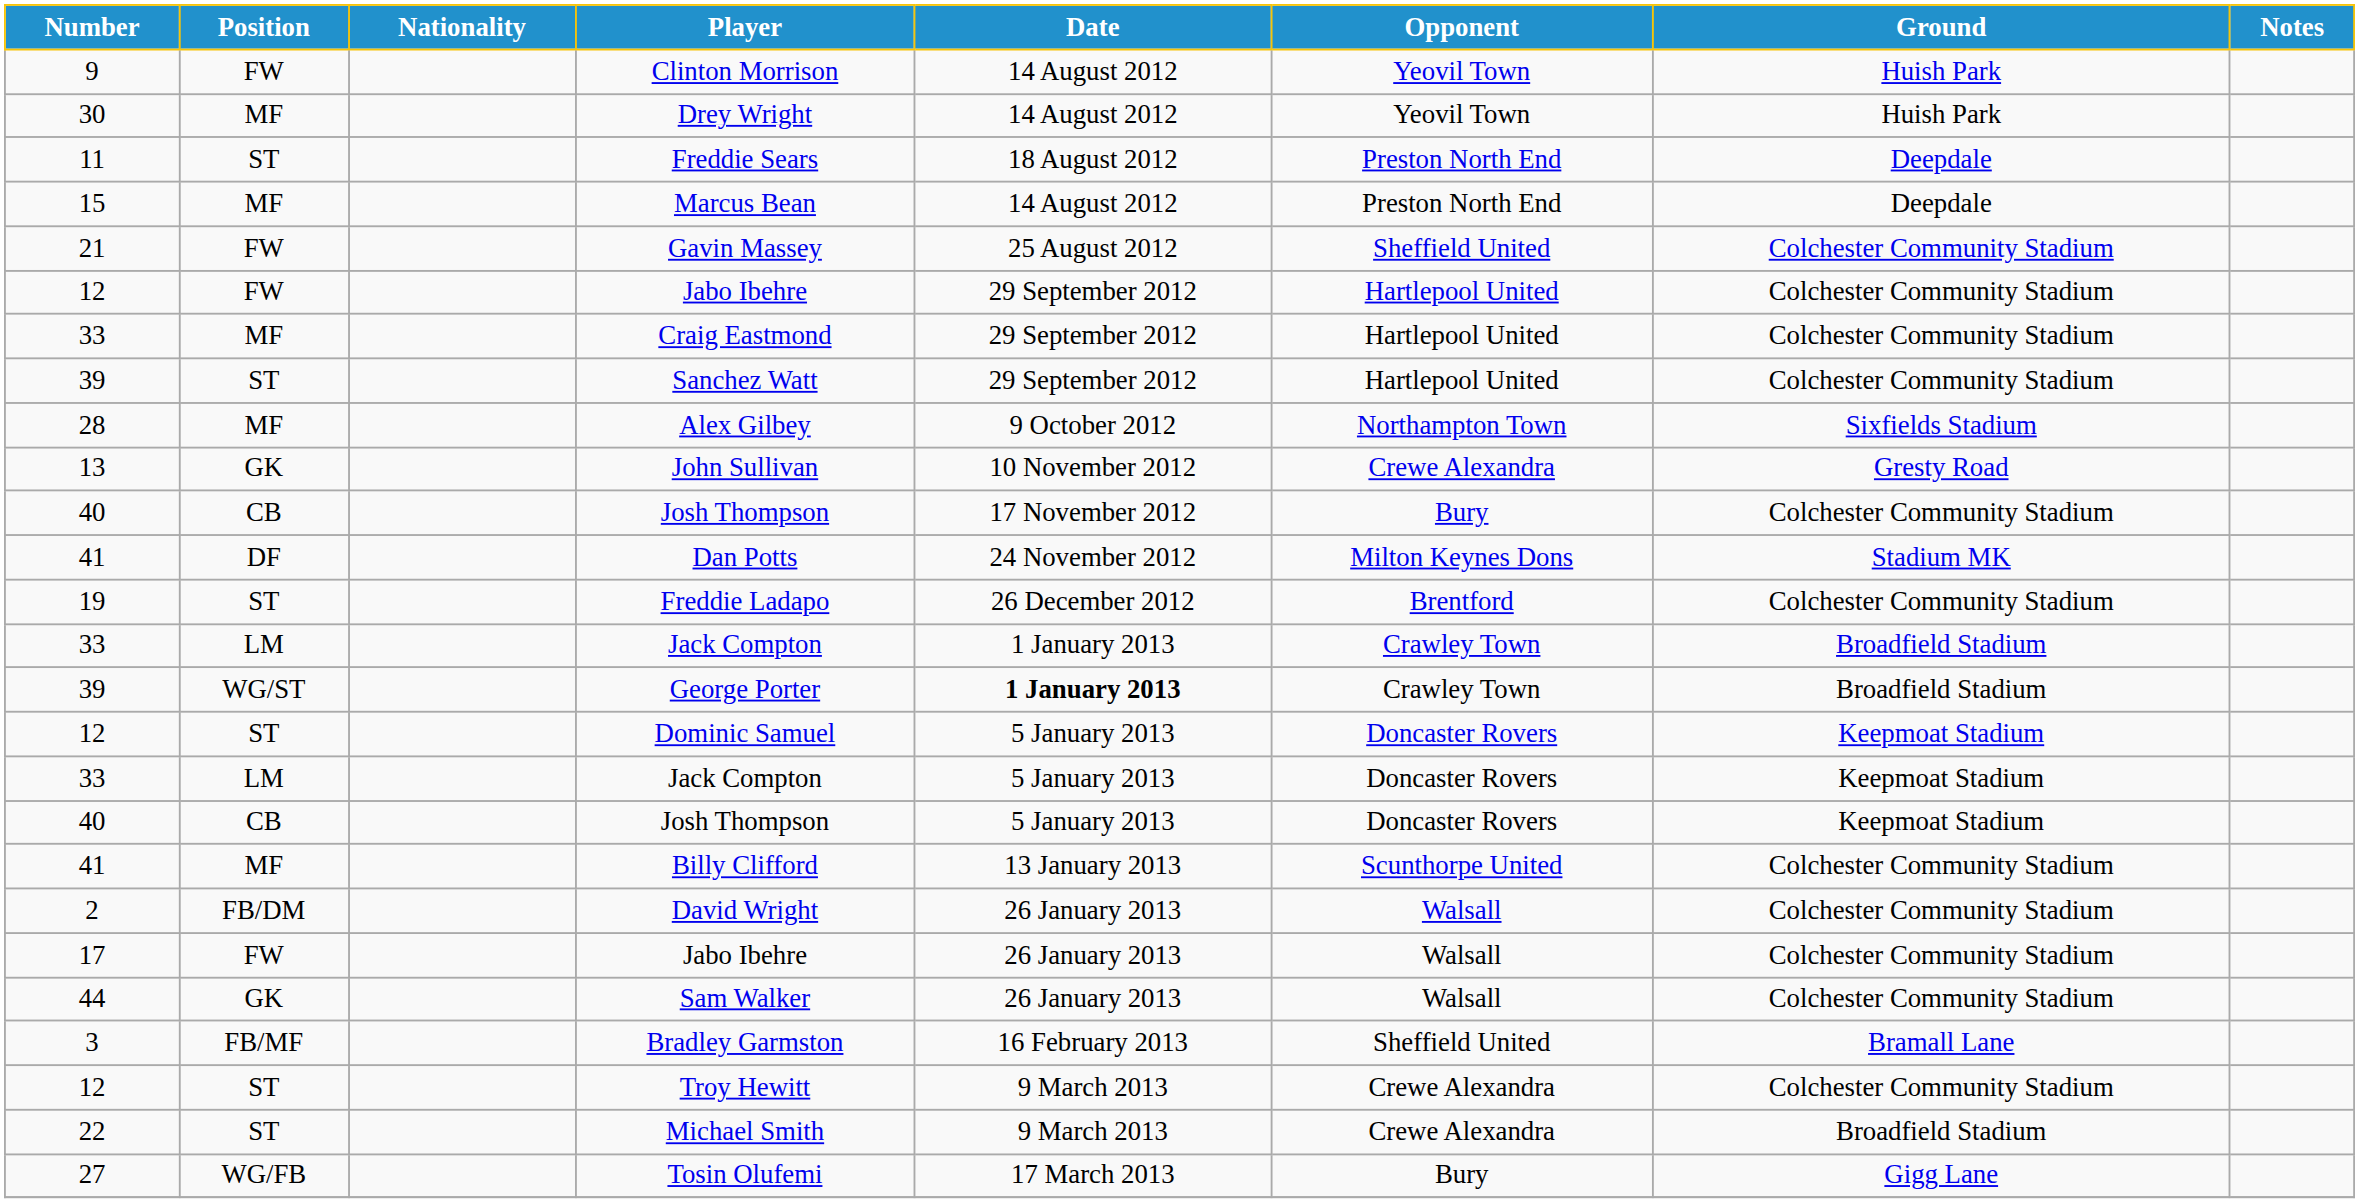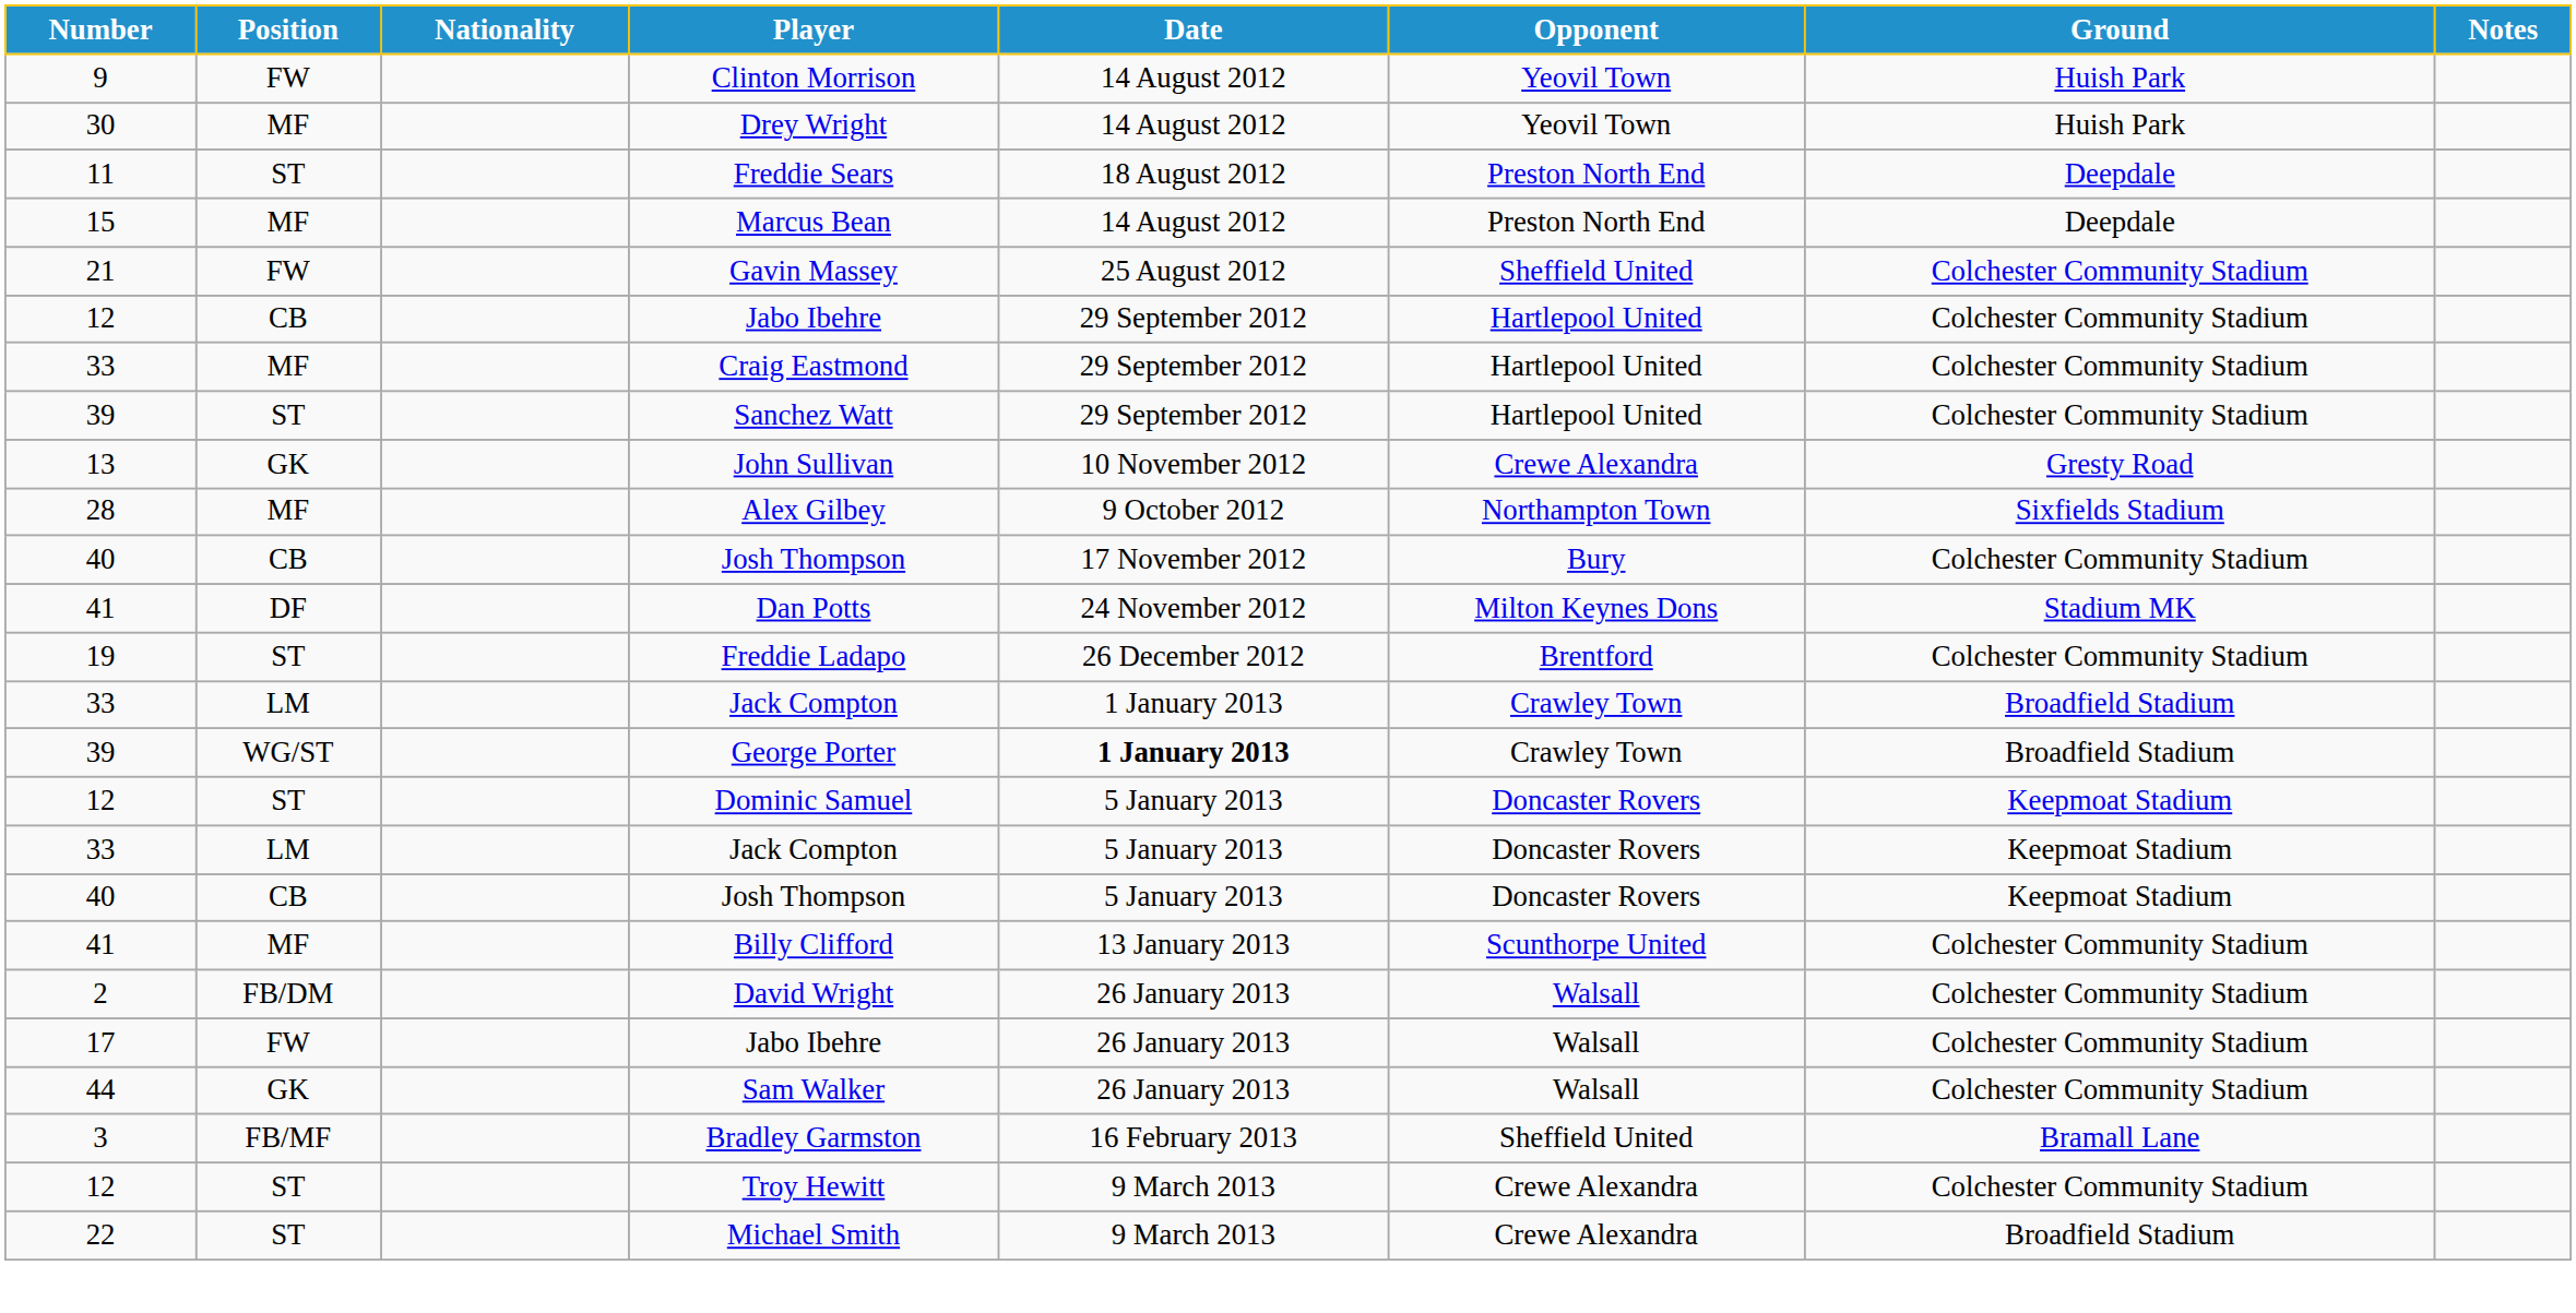 <table class="wikitable" style="text-align:center; font-size:90%; width:100%;">
 <tr>
 <th style="background:#2191CC; color:white; border:1px solid #F7C408; text-align:center;">Number</th>
 <th style="background:#2191CC; color:white; border:1px solid #F7C408; text-align:center;">Position</th>
 <th style="background:#2191CC; color:white; border:1px solid #F7C408; text-align:center;">Nationality</th>
 <th style="background:#2191CC; color:white; border:1px solid #F7C408; text-align:center;">Player</th>
 <th style="background:#2191CC; color:white; border:1px solid #F7C408; text-align:center;">Date</th>
 <th style="background:#2191CC; color:white; border:1px solid #F7C408; text-align:center;">Opponent</th>
 <th style="background:#2191CC; color:white; border:1px solid #F7C408; text-align:center;">Ground</th>
 <th style="background:#2191CC; color:white; border:1px solid #F7C408; text-align:center;">Notes</th>
 </tr>
 <tr>
 <td>9</td>
 <td>FW</td>
 <td></td>
 <td><a href='#'>Clinton Morrison</a></td>
 <td>14 August 2012</td>
 <td><a href='#'>Yeovil Town</a></td>
 <td><a href='#'>Huish Park</a></td>
 <td></td>
 </tr>
 <tr>
 <td>30</td>
 <td>MF</td>
 <td></td>
 <td><a href='#'>Drey Wright</a></td>
 <td>14 August 2012</td>
 <td>Yeovil Town</td>
 <td>Huish Park</td>
 <td></td>
 </tr>
 <tr>
 <td>11</td>
 <td>ST</td>
 <td></td>
 <td><a href='#'>Freddie Sears</a></td>
 <td>18 August 2012</td>
 <td><a href='#'>Preston North End</a></td>
 <td><a href='#'>Deepdale</a></td>
 <td></td>
 </tr>
 <tr>
 <td>15</td>
 <td>MF</td>
 <td></td>
 <td><a href='#'>Marcus Bean</a></td>
 <td>14 August 2012</td>
 <td>Preston North End</td>
 <td>Deepdale</td>
 <td></td>
 </tr>
 <tr>
 <td>21</td>
 <td>FW</td>
 <td></td>
 <td><a href='#'>Gavin Massey</a></td>
 <td>25 August 2012</td>
 <td><a href='#'>Sheffield United</a></td>
 <td><a href='#'>Colchester Community Stadium</a></td>
 <td></td>
 </tr>
 <tr>
 <td>12</td>
-<td>FW</td>
+<td>CB</td>
 <td></td>
 <td><a href='#'>Jabo Ibehre</a></td>
 <td>29 September 2012</td>
 <td><a href='#'>Hartlepool United</a></td>
 <td>Colchester Community Stadium</td>
 <td></td>
 </tr>
 <tr>
 <td>33</td>
 <td>MF</td>
 <td></td>
 <td><a href='#'>Craig Eastmond</a></td>
 <td>29 September 2012</td>
 <td>Hartlepool United</td>
 <td>Colchester Community Stadium</td>
 <td></td>
 </tr>
 <tr>
 <td>39</td>
 <td>ST</td>
 <td></td>
 <td><a href='#'>Sanchez Watt</a></td>
 <td>29 September 2012</td>
 <td>Hartlepool United</td>
 <td>Colchester Community Stadium</td>
 <td></td>
 </tr>
 <tr>
+<td>13</td>
+<td>GK</td>
+<td></td>
+<td><a href='#'>John Sullivan</a></td>
+<td>10 November 2012</td>
+<td><a href='#'>Crewe Alexandra</a></td>
+<td><a href='#'>Gresty Road</a></td>
+<td></td>
+</tr>
+<tr>
 <td>28</td>
 <td>MF</td>
 <td></td>
 <td><a href='#'>Alex Gilbey</a></td>
 <td>9 October 2012</td>
 <td><a href='#'>Northampton Town</a></td>
 <td><a href='#'>Sixfields Stadium</a></td>
-<td></td>
-</tr>
-<tr>
-<td>13</td>
-<td>GK</td>
-<td></td>
-<td><a href='#'>John Sullivan</a></td>
-<td>10 November 2012</td>
-<td><a href='#'>Crewe Alexandra</a></td>
-<td><a href='#'>Gresty Road</a></td>
 <td></td>
 </tr>
 <tr>
 <td>40</td>
 <td>CB</td>
 <td></td>
 <td><a href='#'>Josh Thompson</a></td>
 <td>17 November 2012</td>
 <td><a href='#'>Bury</a></td>
 <td>Colchester Community Stadium</td>
 <td></td>
 </tr>
 <tr>
 <td>41</td>
 <td>DF</td>
 <td></td>
 <td><a href='#'>Dan Potts</a></td>
 <td>24 November 2012</td>
 <td><a href='#'>Milton Keynes Dons</a></td>
 <td><a href='#'>Stadium MK</a></td>
 <td></td>
 </tr>
 <tr>
 <td>19</td>
 <td>ST</td>
 <td></td>
 <td><a href='#'>Freddie Ladapo</a></td>
 <td>26 December 2012</td>
 <td><a href='#'>Brentford</a></td>
 <td>Colchester Community Stadium</td>
 <td></td>
 </tr>
 <tr>
 <td>33</td>
 <td>LM</td>
 <td></td>
 <td><a href='#'>Jack Compton</a></td>
 <td>1 January 2013</td>
 <td><a href='#'>Crawley Town</a></td>
 <td><a href='#'>Broadfield Stadium</a></td>
 <td></td>
 </tr>
 <tr>
 <td>39</td>
 <td>WG/ST</td>
 <td></td>
 <td><a href='#'>George Porter</a></td>
 <td><strong>1 January 2013</strong></td>
 <td>Crawley Town</td>
 <td>Broadfield Stadium</td>
 <td></td>
 </tr>
 <tr>
 <td>12</td>
 <td>ST</td>
 <td></td>
 <td><a href='#'>Dominic Samuel</a></td>
 <td>5 January 2013</td>
 <td><a href='#'>Doncaster Rovers</a></td>
 <td><a href='#'>Keepmoat Stadium</a></td>
 <td></td>
 </tr>
 <tr>
 <td>33</td>
 <td>LM</td>
 <td></td>
 <td>Jack Compton</td>
 <td>5 January 2013</td>
 <td>Doncaster Rovers</td>
 <td>Keepmoat Stadium</td>
 <td></td>
 </tr>
 <tr>
 <td>40</td>
 <td>CB</td>
 <td></td>
 <td>Josh Thompson</td>
 <td>5 January 2013</td>
 <td>Doncaster Rovers</td>
 <td>Keepmoat Stadium</td>
 <td></td>
 </tr>
 <tr>
 <td>41</td>
 <td>MF</td>
 <td></td>
 <td><a href='#'>Billy Clifford</a></td>
 <td>13 January 2013</td>
 <td><a href='#'>Scunthorpe United</a></td>
 <td>Colchester Community Stadium</td>
 <td></td>
 </tr>
 <tr>
 <td>2</td>
 <td>FB/DM</td>
 <td></td>
 <td><a href='#'>David Wright</a></td>
 <td>26 January 2013</td>
 <td><a href='#'>Walsall</a></td>
 <td>Colchester Community Stadium</td>
 <td></td>
 </tr>
 <tr>
 <td>17</td>
 <td>FW</td>
 <td></td>
 <td>Jabo Ibehre</td>
 <td>26 January 2013</td>
 <td>Walsall</td>
 <td>Colchester Community Stadium</td>
 <td></td>
 </tr>
 <tr>
 <td>44</td>
 <td>GK</td>
 <td></td>
 <td><a href='#'>Sam Walker</a></td>
 <td>26 January 2013</td>
 <td>Walsall</td>
 <td>Colchester Community Stadium</td>
 <td></td>
 </tr>
 <tr>
 <td>3</td>
 <td>FB/MF</td>
 <td></td>
 <td><a href='#'>Bradley Garmston</a></td>
 <td>16 February 2013</td>
 <td>Sheffield United</td>
 <td><a href='#'>Bramall Lane</a></td>
 <td></td>
 </tr>
 <tr>
 <td>12</td>
 <td>ST</td>
 <td></td>
 <td><a href='#'>Troy Hewitt</a></td>
 <td>9 March 2013</td>
 <td>Crewe Alexandra</td>
 <td>Colchester Community Stadium</td>
 <td></td>
 </tr>
 <tr>
 <td>22</td>
 <td>ST</td>
 <td></td>
 <td><a href='#'>Michael Smith</a></td>
 <td>9 March 2013</td>
 <td>Crewe Alexandra</td>
 <td>Broadfield Stadium</td>
 <td></td>
 </tr>
 <tr>
-<td>27</td>
-<td>WG/FB</td>
-<td></td>
-<td><a href='#'>Tosin Olufemi</a></td>
-<td>17 March 2013</td>
-<td>Bury</td>
-<td><a href='#'>Gigg Lane</a></td>
-<td></td>
-</tr>
-<tr>
 </tr>
 </table>
